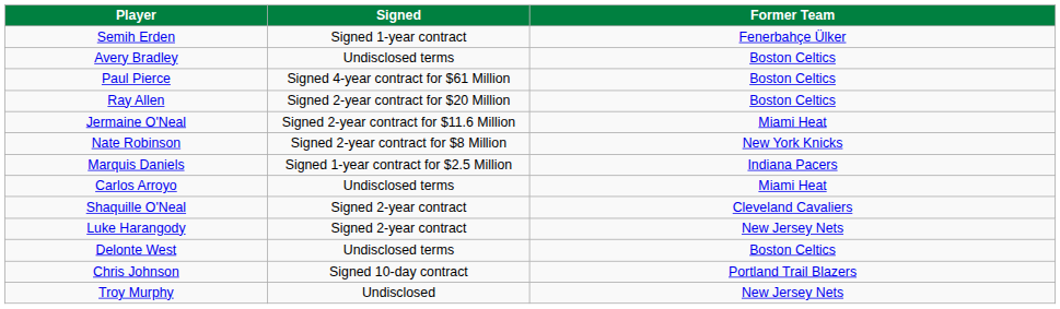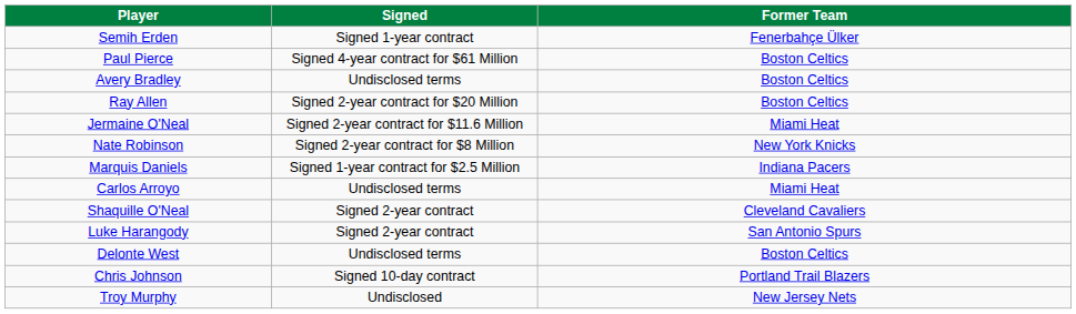 <table class="wikitable sortable sortable">
 <tr>
 <th style="background:#008040; color:white; width:10%;">Player</th>
 <th style="background:#008040; color:white; width:10%;">Signed</th>
 <th style="background:#008040; color:white; width:20%;">Former Team</th>
 </tr>
 <tr style="text-align: center">
 <td><a href='#'>Semih Erden</a></td>
 <td>Signed 1-year contract</td>
 <td><a href='#'>Fenerbahçe Ülker</a></td>
 </tr>
 <tr style="text-align: center">
-<td><a href='#'>Avery Bradley</a></td>
-<td>Undisclosed terms</td>
+<td><a href='#'>Paul Pierce</a></td>
+<td>Signed 4-year contract for $61 Million</td>
 <td><a href='#'>Boston Celtics</a></td>
 </tr>
 <tr style="text-align: center">
-<td><a href='#'>Paul Pierce</a></td>
-<td>Signed 4-year contract for $61 Million</td>
+<td><a href='#'>Avery Bradley</a></td>
+<td>Undisclosed terms</td>
 <td><a href='#'>Boston Celtics</a></td>
 </tr>
 <tr style="text-align: center">
 <td><a href='#'>Ray Allen</a></td>
 <td>Signed 2-year contract for $20 Million</td>
 <td><a href='#'>Boston Celtics</a></td>
 </tr>
 <tr style="text-align: center">
 <td><a href='#'>Jermaine O'Neal</a></td>
 <td>Signed 2-year contract for $11.6 Million</td>
 <td><a href='#'>Miami Heat</a></td>
 </tr>
 <tr style="text-align: center">
 <td><a href='#'>Nate Robinson</a></td>
 <td>Signed 2-year contract for $8 Million</td>
 <td><a href='#'>New York Knicks</a></td>
 </tr>
 <tr style="text-align: center">
 <td><a href='#'>Marquis Daniels</a></td>
 <td>Signed 1-year contract for $2.5 Million</td>
 <td><a href='#'>Indiana Pacers</a></td>
 </tr>
 <tr style="text-align: center">
 <td><a href='#'>Carlos Arroyo</a></td>
 <td>Undisclosed terms</td>
 <td><a href='#'>Miami Heat</a></td>
 </tr>
 <tr style="text-align: center">
 <td><a href='#'>Shaquille O'Neal</a></td>
 <td>Signed 2-year contract</td>
 <td><a href='#'>Cleveland Cavaliers</a></td>
 </tr>
 <tr style="text-align: center">
 <td><a href='#'>Luke Harangody</a></td>
 <td>Signed 2-year contract</td>
-<td><a href='#'>New Jersey Nets</a></td>
+<td><a href='#'>San Antonio Spurs</a></td>
 </tr>
 <tr style="text-align: center">
 <td><a href='#'>Delonte West</a></td>
 <td>Undisclosed terms</td>
 <td><a href='#'>Boston Celtics</a></td>
 </tr>
 <tr style="text-align: center">
 <td><a href='#'>Chris Johnson</a></td>
 <td>Signed 10-day contract</td>
 <td><a href='#'>Portland Trail Blazers</a></td>
 </tr>
 <tr style="text-align: center">
 <td><a href='#'>Troy Murphy</a></td>
 <td>Undisclosed</td>
 <td><a href='#'>New Jersey Nets</a></td>
 </tr>
 </table>
